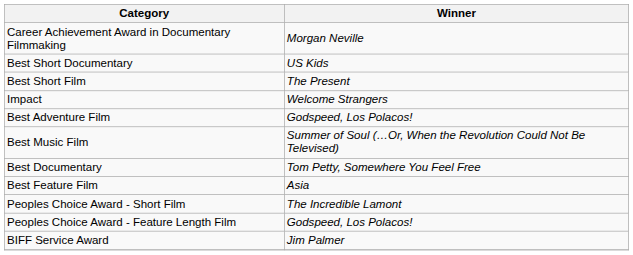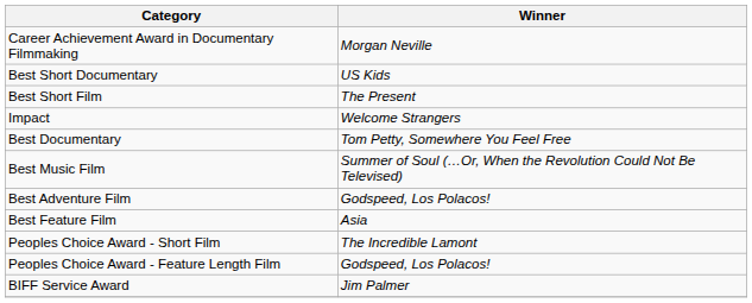 <table class="wikitable">
 <tr>
 <th>Category</th>
 <th>Winner</th>
 </tr>
 <tr>
 <td>Career Achievement Award in Documentary Filmmaking</td>
 <td><em>Morgan Neville</em></td>
 </tr>
 <tr>
 <td>Best Short Documentary</td>
 <td><em>US Kids</em></td>
 </tr>
 <tr>
 <td>Best Short Film</td>
 <td><em>The Present</em></td>
 </tr>
 <tr>
 <td>Impact</td>
 <td><em>Welcome Strangers</em></td>
 </tr>
 <tr>
-<td>Best Adventure Film</td>
-<td><em>Godspeed, Los Polacos!</em></td>
+<td>Best Documentary</td>
+<td><em>Tom Petty, Somewhere You Feel Free</em></td>
 </tr>
 <tr>
 <td>Best Music Film</td>
 <td><em>Summer of Soul (…Or, When the Revolution Could Not Be Televised)</em></td>
 </tr>
 <tr>
-<td>Best Documentary</td>
-<td><em>Tom Petty, Somewhere You Feel Free</em></td>
+<td>Best Adventure Film</td>
+<td><em>Godspeed, Los Polacos!</em></td>
 </tr>
 <tr>
 <td>Best Feature Film</td>
 <td><em>Asia</em></td>
 </tr>
 <tr>
 <td>Peoples Choice Award - Short Film</td>
 <td><em>The Incredible Lamont</em></td>
 </tr>
 <tr>
 <td>Peoples Choice Award - Feature Length Film</td>
 <td><em>Godspeed, Los Polacos!</em></td>
 </tr>
 <tr>
 <td>BIFF Service Award</td>
 <td><em>Jim Palmer</em></td>
 </tr>
 <tr>
 </tr>
 </table>
